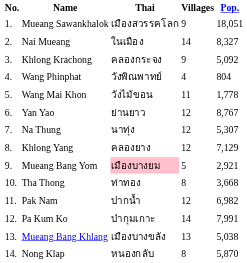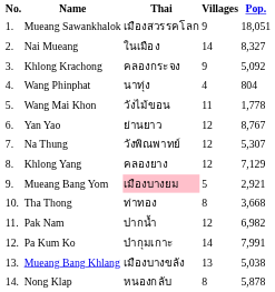 <table>
 <tr>
 <th>No.</th>
 <th>Name</th>
 <th>Thai</th>
 <th>Villages</th>
 <th><a href='#'>Pop.</a></th>
 </tr>
 <tr>
 <td>1.</td>
 <td>Mueang Sawankhalok</td>
 <td>เมืองสวรรคโลก</td>
 <td>9</td>
 <td>18,051</td>
 </tr>
 <tr>
 <td>2.</td>
 <td>Nai Mueang</td>
 <td>ในเมือง</td>
 <td>14</td>
 <td>8,327</td>
 </tr>
 <tr>
 <td>3.</td>
 <td>Khlong Krachong</td>
 <td>คลองกระจง</td>
 <td>9</td>
 <td>5,092</td>
 </tr>
 <tr>
 <td>4.</td>
 <td>Wang Phinphat</td>
-<td>วังพิณพาทย์</td>
+<td>นาทุ่ง</td>
 <td>4</td>
 <td>804</td>
 </tr>
 <tr>
 <td>5.</td>
 <td>Wang Mai Khon</td>
 <td>วังไม้ขอน</td>
 <td>11</td>
 <td>1,778</td>
 </tr>
 <tr>
 <td>6.</td>
 <td>Yan Yao</td>
 <td>ย่านยาว</td>
 <td>12</td>
 <td>8,767</td>
 </tr>
 <tr>
 <td>7.</td>
 <td>Na Thung</td>
-<td>นาทุ่ง</td>
+<td>วังพิณพาทย์</td>
 <td>12</td>
 <td>5,307</td>
 </tr>
 <tr>
 <td>8.</td>
 <td>Khlong Yang</td>
 <td>คลองยาง</td>
 <td>12</td>
 <td>7,129</td>
 </tr>
 <tr>
 <td>9.</td>
 <td>Mueang Bang Yom</td>
 <td style="background: pink;">เมืองบางยม</td>
 <td>5</td>
 <td>2,921</td>
 </tr>
 <tr>
 <td>10.</td>
 <td>Tha Thong</td>
 <td>ท่าทอง</td>
 <td>8</td>
 <td>3,668</td>
 </tr>
 <tr>
 <td>11.</td>
 <td>Pak Nam</td>
 <td>ปากน้ำ</td>
 <td>12</td>
 <td>6,982</td>
 </tr>
 <tr>
 <td>12.</td>
 <td>Pa Kum Ko</td>
 <td>ป่ากุมเกาะ</td>
 <td>14</td>
 <td>7,991</td>
 </tr>
 <tr>
 <td>13.</td>
 <td><a href='#'>Mueang Bang Khlang</a></td>
 <td>เมืองบางขลัง</td>
 <td>13</td>
 <td>5,038</td>
 </tr>
 <tr>
 <td>14.</td>
 <td>Nong Klap</td>
 <td>หนองกลับ</td>
 <td>8</td>
-<td>5,870</td>
+<td>5,878</td>
 </tr>
 </table>
